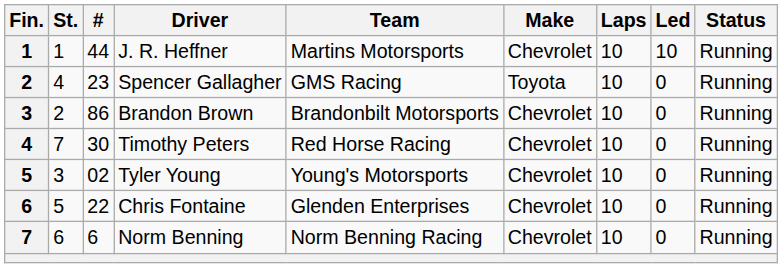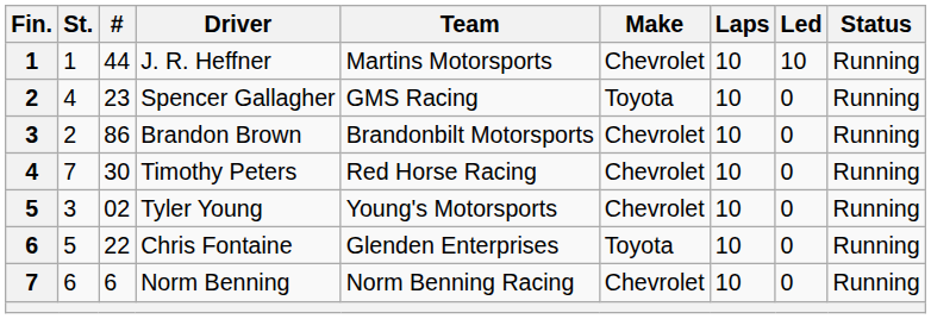 <table class="wikitable" style="font-size:95%">
 <tr>
 <th>Fin.</th>
 <th>St.</th>
 <th>#</th>
 <th>Driver</th>
 <th>Team</th>
 <th>Make</th>
 <th>Laps</th>
 <th>Led</th>
 <th>Status</th>
 </tr>
 <tr>
 <th>1</th>
 <td>1</td>
 <td>44</td>
 <td>J. R. Heffner</td>
 <td>Martins Motorsports</td>
 <td>Chevrolet</td>
 <td>10</td>
 <td>10</td>
 <td>Running</td>
 </tr>
 <tr>
 <th>2</th>
 <td>4</td>
 <td>23</td>
 <td>Spencer Gallagher</td>
 <td>GMS Racing</td>
 <td>Toyota</td>
 <td>10</td>
 <td>0</td>
 <td>Running</td>
 </tr>
 <tr>
 <th>3</th>
 <td>2</td>
 <td>86</td>
 <td>Brandon Brown</td>
 <td>Brandonbilt Motorsports</td>
 <td>Chevrolet</td>
 <td>10</td>
 <td>0</td>
 <td>Running</td>
 </tr>
 <tr>
 <th>4</th>
 <td>7</td>
 <td>30</td>
 <td>Timothy Peters</td>
 <td>Red Horse Racing</td>
 <td>Chevrolet</td>
 <td>10</td>
 <td>0</td>
 <td>Running</td>
 </tr>
 <tr>
 <th>5</th>
 <td>3</td>
 <td>02</td>
 <td>Tyler Young</td>
 <td>Young's Motorsports</td>
 <td>Chevrolet</td>
 <td>10</td>
 <td>0</td>
 <td>Running</td>
 </tr>
 <tr>
 <th>6</th>
 <td>5</td>
 <td>22</td>
 <td>Chris Fontaine</td>
 <td>Glenden Enterprises</td>
-<td>Chevrolet</td>
+<td>Toyota</td>
 <td>10</td>
 <td>0</td>
 <td>Running</td>
 </tr>
 <tr>
 <th>7</th>
 <td>6</td>
 <td>6</td>
 <td>Norm Benning</td>
 <td>Norm Benning Racing</td>
 <td>Chevrolet</td>
 <td>10</td>
 <td>0</td>
 <td>Running</td>
 </tr>
 <tr>
 <th colspan="9"></th>
 </tr>
 </table>
